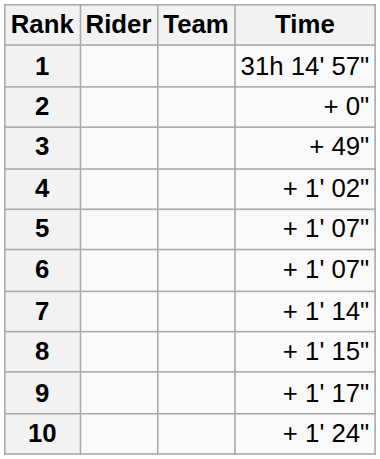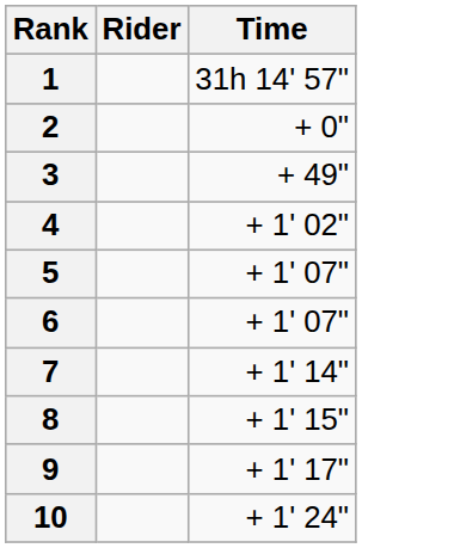 <table class="wikitable" margin-bottom:0;">
 <tr>
 <th scope="col">Rank</th>
 <th scope="col">Rider</th>
-<th scope="col">Team</th>
 <th scope="col">Time</th>
 </tr>
 <tr>
 <th scope="row">1</th>
 <td> </td>
-<td></td>
 <td align="right">31h 14' 57"</td>
 </tr>
 <tr>
 <th scope="row">2</th>
-<td></td>
 <td></td>
 <td align="right">+ 0"</td>
 </tr>
 <tr>
 <th scope="row">3</th>
 <td></td>
-<td></td>
 <td align="right">+ 49"</td>
 </tr>
 <tr>
 <th scope="row">4</th>
-<td></td>
 <td></td>
 <td align="right">+ 1' 02"</td>
 </tr>
 <tr>
 <th scope="row">5</th>
 <td></td>
-<td></td>
 <td align="right">+ 1' 07"</td>
 </tr>
 <tr>
 <th scope="row">6</th>
-<td></td>
 <td></td>
 <td align="right">+ 1' 07"</td>
 </tr>
 <tr>
 <th scope="row">7</th>
 <td></td>
-<td></td>
 <td align="right">+ 1' 14"</td>
 </tr>
 <tr>
 <th scope="row">8</th>
-<td></td>
 <td></td>
 <td align="right">+ 1' 15"</td>
 </tr>
 <tr>
 <th scope="row">9</th>
 <td></td>
-<td></td>
 <td align="right">+ 1' 17"</td>
 </tr>
 <tr>
 <th scope="row">10</th>
 <td></td>
-<td></td>
 <td align="right">+ 1' 24"</td>
 </tr>
 </table>
